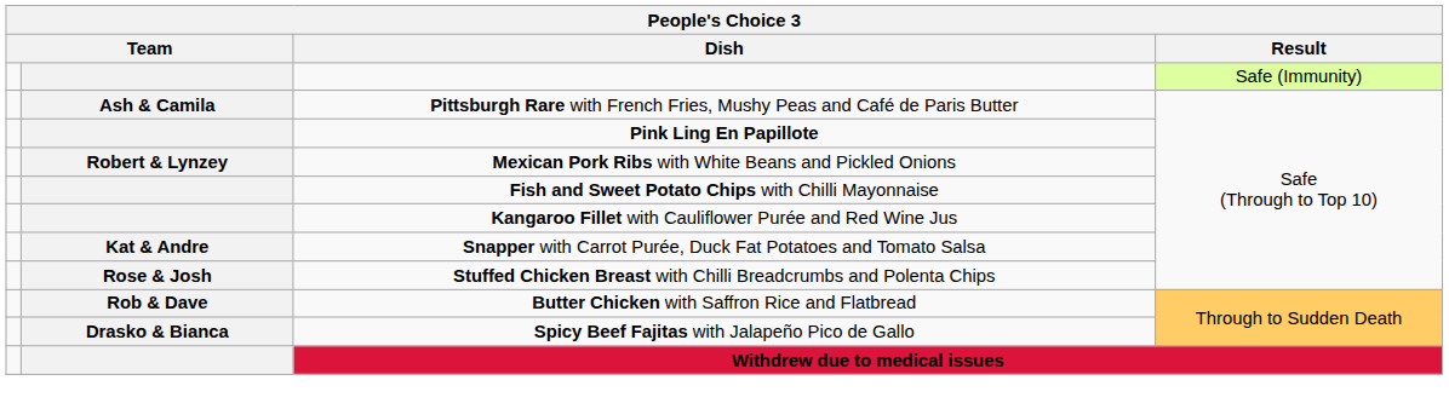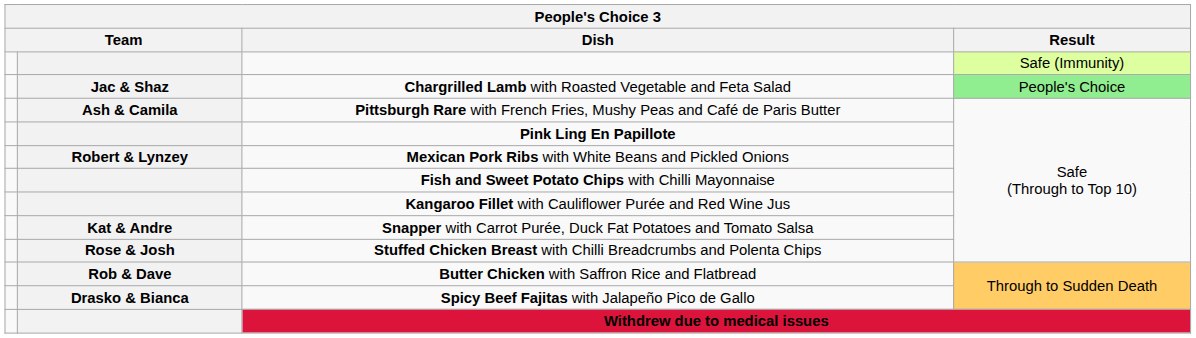 <table class="wikitable plainrowheaders" style="margin:1em auto; text-align:center; font-size:90%; width:80em;">
 <tr>
 <th colspan="4" >People's Choice 3</th>
 </tr>
 <tr>
 <th style="width:20%;" colspan="2">Team</th>
 <th style="width:60%;">Dish</th>
 <th style="width:20%;">Result</th>
 </tr>
 <tr>
 <td></td>
 <th></th>
 <td></td>
 <td bgcolor="DDFF9F">Safe (Immunity)</td>
+</tr>
+<tr>
+<td></td>
+<th>Jac & Shaz</th>
+<td><strong>Chargrilled Lamb</strong> with Roasted Vegetable and Feta Salad</td>
+<td bgcolor="lightgreen">People's Choice</td>
 </tr>
 <tr>
 <td></td>
 <th>Ash & Camila</th>
 <td><strong>Pittsburgh Rare</strong> with French Fries, Mushy Peas and Café de Paris Butter</td>
 <td rowspan="7">Safe<br>(Through to Top 10)</td>
 </tr>
 <tr>
 <td></td>
 <th></th>
 <td><strong>Pink Ling En Papillote</strong></td>
 </tr>
 <tr>
 <td></td>
 <th>Robert & Lynzey</th>
 <td><strong>Mexican Pork Ribs</strong> with White Beans and Pickled Onions</td>
 </tr>
 <tr>
 <td></td>
 <th></th>
 <td><strong>Fish and Sweet Potato Chips</strong> with Chilli Mayonnaise</td>
 </tr>
 <tr>
 <td></td>
 <th></th>
 <td><strong>Kangaroo Fillet</strong> with Cauliflower Purée and Red Wine Jus</td>
 </tr>
 <tr>
 <td></td>
 <th>Kat & Andre</th>
 <td><strong>Snapper</strong> with Carrot Purée, Duck Fat Potatoes and Tomato Salsa</td>
 </tr>
 <tr>
 <td></td>
 <th>Rose & Josh</th>
 <td><strong>Stuffed Chicken Breast</strong> with Chilli Breadcrumbs and Polenta Chips</td>
 </tr>
 <tr>
 <td></td>
 <th>Rob & Dave</th>
 <td><strong>Butter Chicken</strong> with Saffron Rice and Flatbread</td>
 <td rowspan="2" bgcolor="FFCC66">Through to Sudden Death</td>
 </tr>
 <tr>
 <td></td>
 <th>Drasko & Bianca</th>
 <td><strong>Spicy Beef Fajitas</strong> with Jalapeño Pico de Gallo</td>
 </tr>
 <tr>
 <td></td>
 <th></th>
 <td style="background:crimson;" colspan=2><span><strong>Withdrew due to medical issues</strong></span></td>
 </tr>
 </table>
